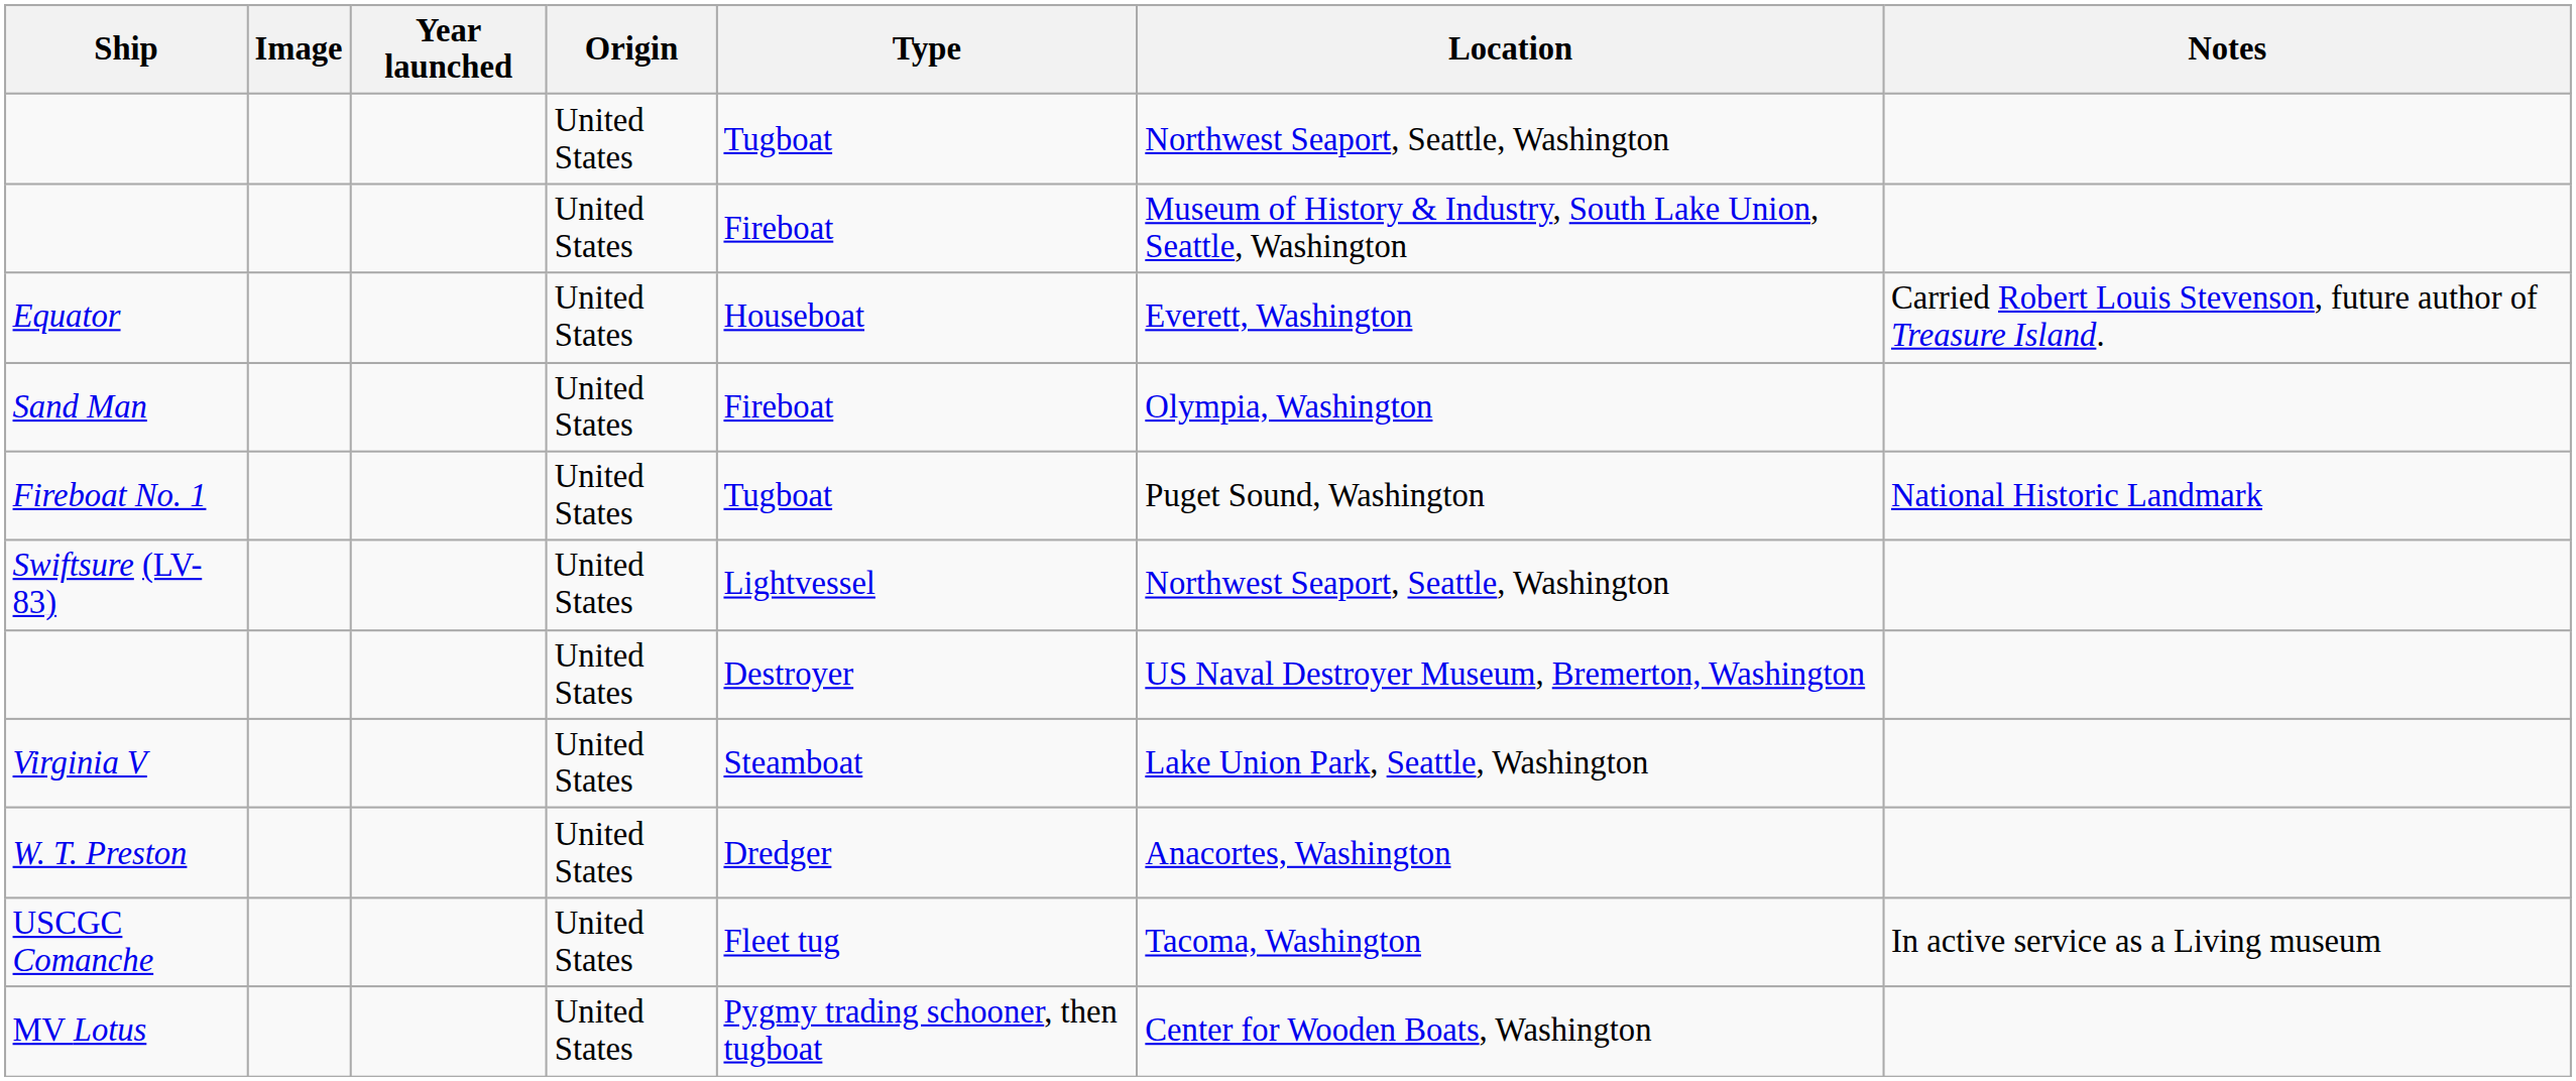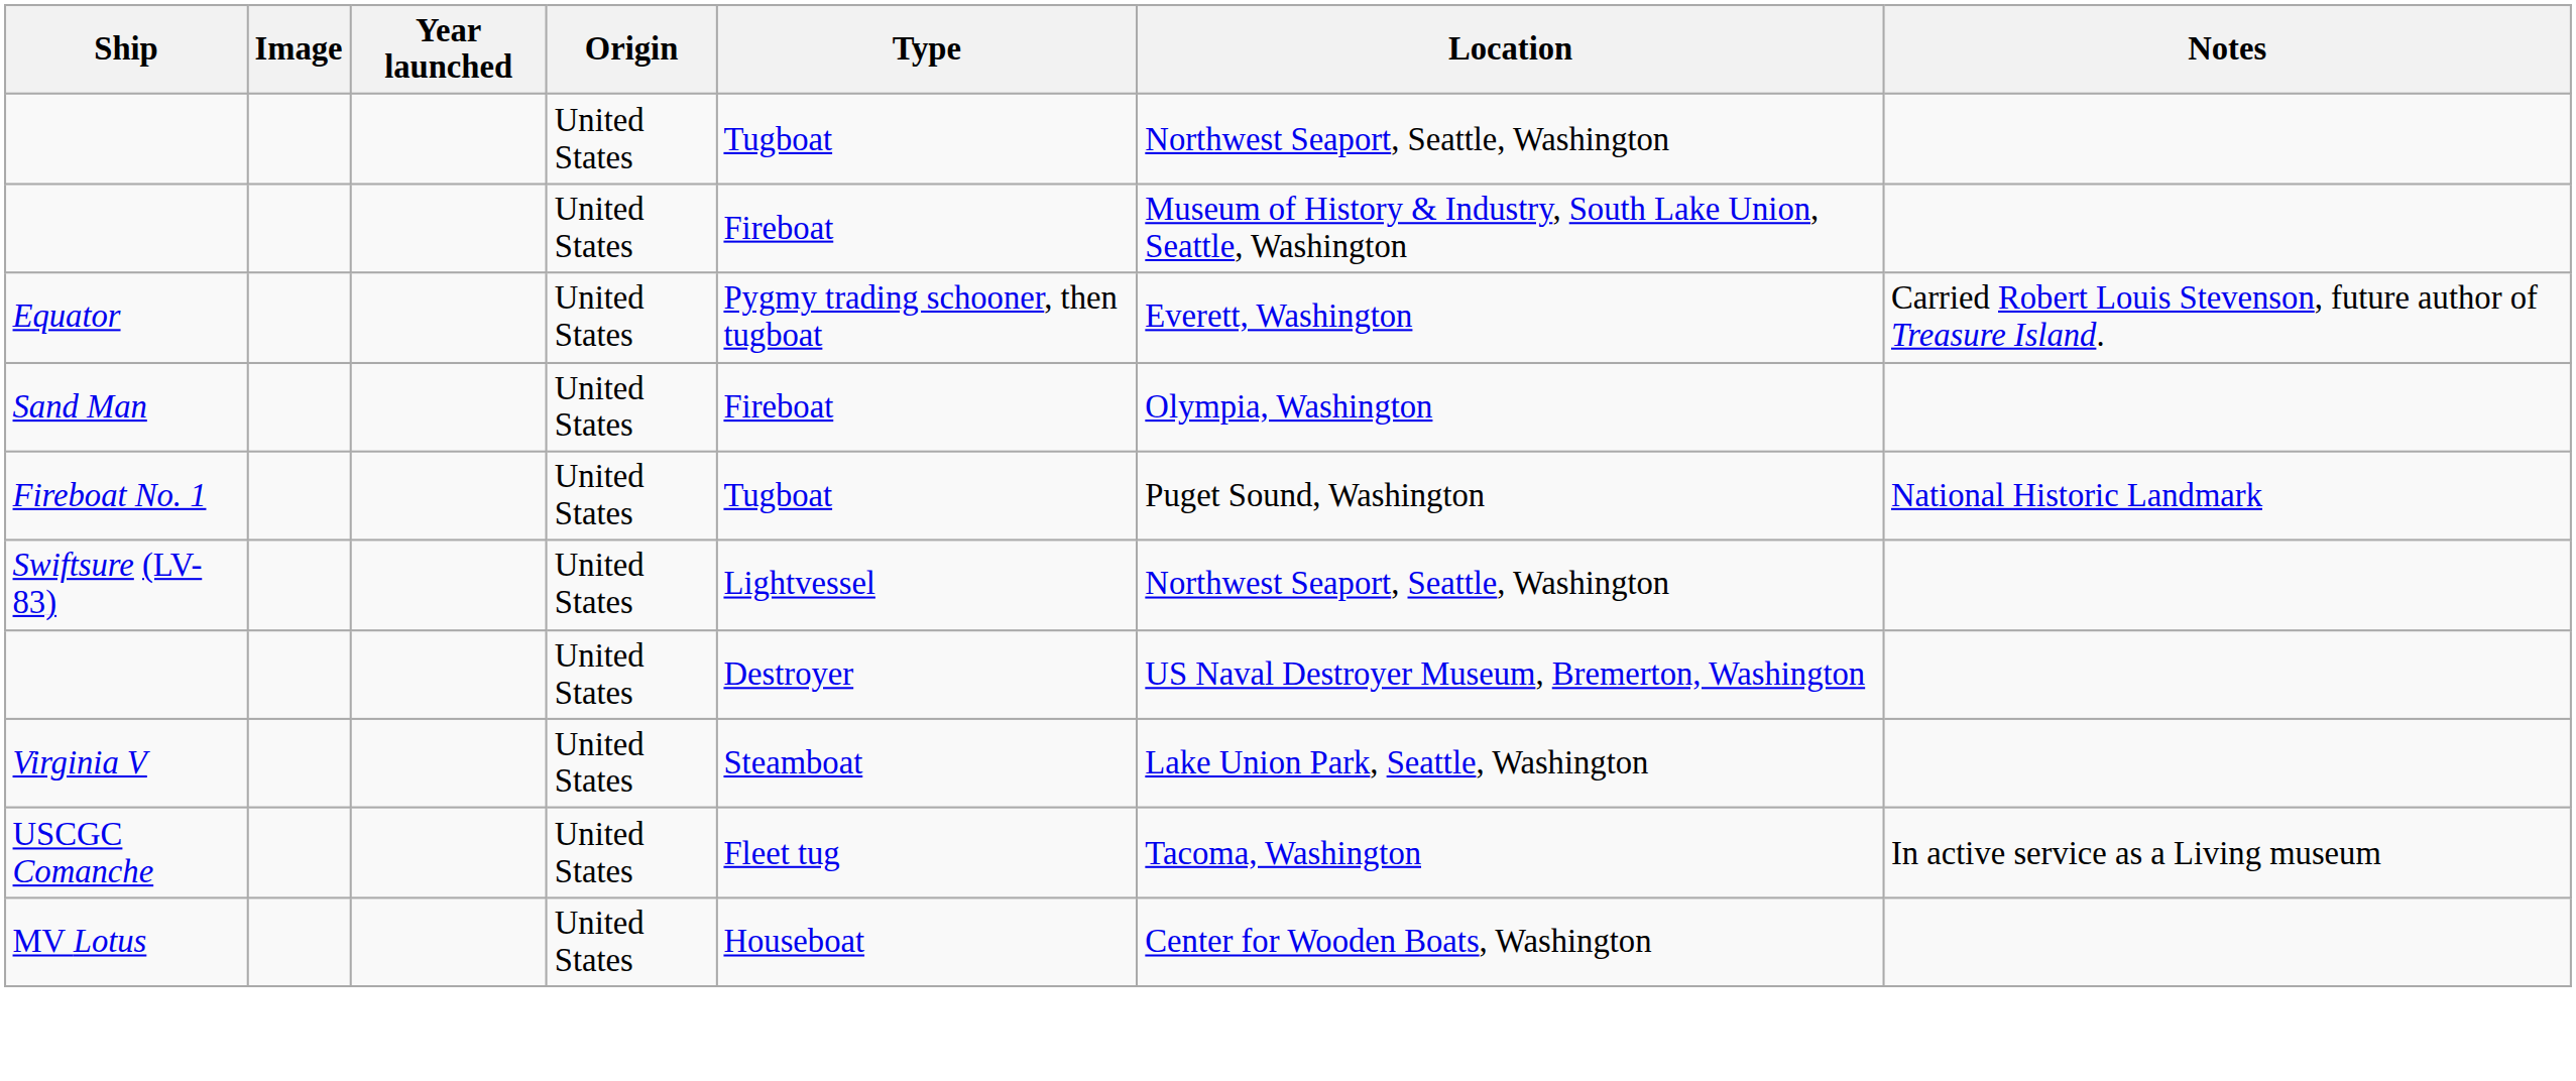 <table class="wikitable sortable">
 <tr>
 <th>Ship</th>
 <th>Image</th>
 <th>Year launched</th>
 <th>Origin</th>
 <th>Type</th>
 <th>Location</th>
 <th>Notes</th>
 </tr>
 <tr>
 <td data-sort-value=Arthur Foss></td>
 <td></td>
 <td></td>
 <td> United States</td>
 <td><a href='#'>Tugboat</a></td>
 <td><a href='#'>Northwest Seaport</a>, Seattle, Washington<br></td>
 <td></td>
 </tr>
 <tr>
 <td data-sort-value=Duwamish></td>
 <td></td>
 <td></td>
 <td> United States</td>
 <td><a href='#'>Fireboat</a></td>
 <td><a href='#'>Museum of History & Industry</a>, <a href='#'>South Lake Union</a>, <a href='#'>Seattle</a>, Washington<br></td>
 <td></td>
 </tr>
 <tr>
 <td data-sort-value=Equator><a href='#'><em>Equator</em></a></td>
 <td></td>
 <td></td>
 <td> United States</td>
-<td><a href='#'>Houseboat</a></td>
+<td><a href='#'>Pygmy trading schooner</a>, then <a href='#'>tugboat</a></td>
 <td><a href='#'>Everett, Washington</a><br></td>
 <td>Carried <a href='#'>Robert Louis Stevenson</a>, future author of <em><a href='#'>Treasure Island</a></em>.</td>
 </tr>
 <tr>
 <td data-sort-value=Sand Man><em><a href='#'>Sand Man</a></em></td>
 <td></td>
 <td></td>
 <td> United States</td>
 <td><a href='#'>Fireboat</a></td>
 <td><a href='#'>Olympia, Washington</a></td>
 <td></td>
 </tr>
 <tr>
 <td data-sort-value=Fireboat No. 1><em><a href='#'>Fireboat No. 1</a></em></td>
 <td></td>
 <td></td>
 <td> United States</td>
 <td><a href='#'>Tugboat</a></td>
 <td>Puget Sound, Washington</td>
 <td><a href='#'>National Historic Landmark</a></td>
 </tr>
 <tr>
 <td data-sort-value=Swiftsure><em><a href='#'>Swiftsure</a></em> <a href='#'>(LV-83)</a></td>
 <td></td>
 <td></td>
 <td> United States</td>
 <td><a href='#'>Lightvessel</a></td>
 <td><a href='#'>Northwest Seaport</a>, <a href='#'>Seattle</a>, Washington<br></td>
 <td></td>
 </tr>
 <tr>
 <td data-sort-value=Turner Joy></td>
 <td></td>
 <td></td>
 <td> United States</td>
 <td><a href='#'>Destroyer</a></td>
 <td><a href='#'>US Naval Destroyer Museum</a>, <a href='#'>Bremerton, Washington</a><br></td>
 <td></td>
 </tr>
 <tr>
 <td data-sort-value=Virginia V><em><a href='#'>Virginia V</a></em></td>
 <td></td>
 <td></td>
 <td> United States</td>
 <td><a href='#'>Steamboat</a></td>
 <td><a href='#'>Lake Union Park</a>, <a href='#'>Seattle</a>, Washington<br></td>
 <td></td>
 </tr>
 <tr>
-<td data-sort-value=WT Preston><em><a href='#'>W. T. Preston</a></em></td>
-<td></td>
-<td></td>
-<td> United States</td>
-<td><a href='#'>Dredger</a></td>
-<td><a href='#'>Anacortes, Washington</a><br></td>
-<td></td>
-</tr>
-<tr>
 <td data-sort-value=Comanche><a href='#'>USCGC <em>Comanche</em></a></td>
 <td></td>
 <td></td>
 <td> United States</td>
 <td><a href='#'>Fleet tug</a></td>
 <td><a href='#'>Tacoma, Washington</a><br></td>
 <td>In active service as a Living museum</td>
 </tr>
 <tr>
 <td data-sort-value=Lotus><a href='#'>MV <em>Lotus</em></a></td>
 <td></td>
 <td></td>
 <td> United States</td>
-<td><a href='#'>Pygmy trading schooner</a>, then <a href='#'>tugboat</a></td>
+<td><a href='#'>Houseboat</a></td>
 <td><a href='#'>Center for Wooden Boats</a>, Washington</td>
 <td></td>
 </tr>
 <tr>
 </tr>
 </table>
